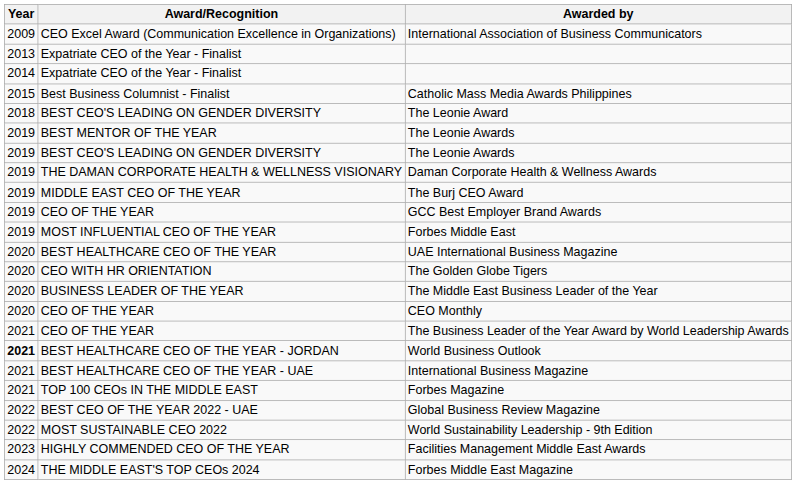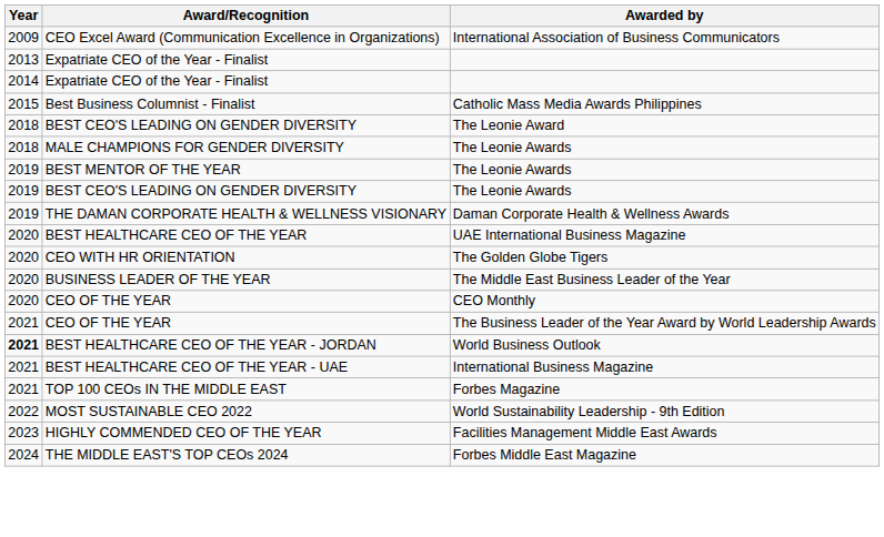 <table class="wikitable">
 <tr>
 <th>Year</th>
 <th>Award/Recognition</th>
 <th>Awarded by</th>
 </tr>
 <tr>
 <td>2009</td>
 <td>CEO Excel Award (Communication Excellence in Organizations)</td>
 <td>International Association of Business Communicators</td>
 </tr>
 <tr>
 <td>2013</td>
 <td>Expatriate CEO of the Year - Finalist</td>
 <td></td>
 </tr>
 <tr>
 <td>2014</td>
 <td>Expatriate CEO of the Year - Finalist</td>
 <td></td>
 </tr>
 <tr>
 <td>2015</td>
 <td>Best Business Columnist - Finalist</td>
 <td>Catholic Mass Media Awards  Philippines</td>
 </tr>
 <tr>
 <td>2018</td>
 <td>BEST CEO'S LEADING ON GENDER DIVERSITY</td>
 <td>The Leonie Award</td>
 </tr>
 <tr>
+<td>2018</td>
+<td>MALE CHAMPIONS FOR GENDER DIVERSITY</td>
+<td>The Leonie Awards</td>
+</tr>
+<tr>
 <td>2019</td>
 <td>BEST MENTOR OF THE YEAR</td>
 <td>The Leonie Awards</td>
 </tr>
 <tr>
 <td>2019</td>
 <td>BEST CEO'S LEADING ON GENDER DIVERSITY</td>
 <td>The Leonie Awards</td>
 </tr>
 <tr>
 <td>2019</td>
 <td>THE DAMAN CORPORATE HEALTH & WELLNESS VISIONARY</td>
 <td>Daman Corporate Health & Wellness Awards</td>
-</tr>
-<tr>
-<td>2019</td>
-<td>MIDDLE EAST CEO OF THE YEAR</td>
-<td>The Burj CEO Award</td>
-</tr>
-<tr>
-<td>2019</td>
-<td>CEO OF THE YEAR</td>
-<td>GCC Best Employer Brand Awards </td>
-</tr>
-<tr>
-<td>2019</td>
-<td>MOST INFLUENTIAL CEO OF THE YEAR</td>
-<td>Forbes Middle East</td>
 </tr>
 <tr>
 <td>2020</td>
 <td>BEST HEALTHCARE CEO OF THE YEAR</td>
 <td>UAE International Business Magazine</td>
 </tr>
 <tr>
 <td>2020</td>
 <td>CEO WITH HR ORIENTATION</td>
 <td>The Golden Globe Tigers</td>
 </tr>
 <tr>
 <td>2020</td>
 <td>BUSINESS LEADER OF THE YEAR</td>
 <td>The Middle East Business Leader of the Year</td>
 </tr>
 <tr>
 <td>2020</td>
 <td>CEO OF THE YEAR</td>
 <td>CEO Monthly</td>
 </tr>
 <tr>
 <td>2021</td>
 <td>CEO OF THE YEAR</td>
 <td>The Business Leader of the Year Award by World Leadership Awards</td>
 </tr>
 <tr>
 <td><strong>2021</strong></td>
 <td>BEST HEALTHCARE CEO OF THE YEAR - JORDAN</td>
 <td>World Business Outlook</td>
 </tr>
 <tr>
 <td>2021</td>
 <td>BEST HEALTHCARE CEO OF THE YEAR - UAE</td>
 <td>International Business Magazine</td>
 </tr>
 <tr>
 <td>2021</td>
 <td>TOP 100 CEOs IN THE MIDDLE EAST</td>
 <td>Forbes Magazine </td>
 </tr>
 <tr>
 <td>2022</td>
-<td>BEST CEO OF THE YEAR 2022 - UAE</td>
-<td>Global Business Review Magazine</td>
-</tr>
-<tr>
-<td>2022</td>
 <td>MOST SUSTAINABLE CEO 2022</td>
 <td>World Sustainability Leadership - 9th Edition</td>
 </tr>
 <tr>
 <td>2023</td>
 <td>HIGHLY COMMENDED CEO OF THE YEAR</td>
 <td>Facilities Management Middle East Awards</td>
 </tr>
 <tr>
 <td>2024</td>
 <td>THE MIDDLE EAST'S TOP CEOs 2024</td>
 <td>Forbes Middle East Magazine</td>
 </tr>
 </table>
